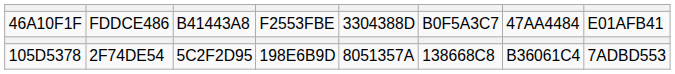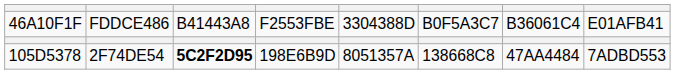 <table class="wikitable" style="margin-left: auto; margin-right:auto; border: none;">
 <tr>
 <th></th>
 <th></th>
 <th></th>
 <th></th>
 <th></th>
 <th></th>
 <th></th>
 <th></th>
 </tr>
 <tr>
 <td><span>46A10F1F</span></td>
 <td><span>FDDCE486</span></td>
 <td><span>B41443A8</span></td>
 <td><span>F2553FBE</span></td>
 <td><span>3304388D</span></td>
 <td><span>B0F5A3C7</span></td>
-<td><span>47AA4484</span></td>
+<td><span>B36061C4</span></td>
 <td><span>E01AFB41</span></td>
 </tr>
 <tr>
 <th></th>
 <th></th>
 <th></th>
 <th></th>
 <th></th>
 <th></th>
 <th></th>
 <th></th>
 </tr>
 <tr>
 <td><span>105D5378</span></td>
 <td><span>2F74DE54</span></td>
-<td><span>5C2F2D95</span></td>
+<td><strong><span>5C2F2D95</span></strong></td>
 <td><span>198E6B9D</span></td>
 <td><span>8051357A</span></td>
 <td><span>138668C8</span></td>
-<td><span>B36061C4</span></td>
+<td><span>47AA4484</span></td>
 <td><span>7ADBD553</span></td>
 </tr>
 </table>
